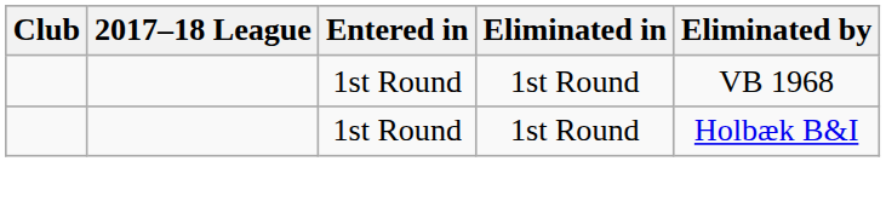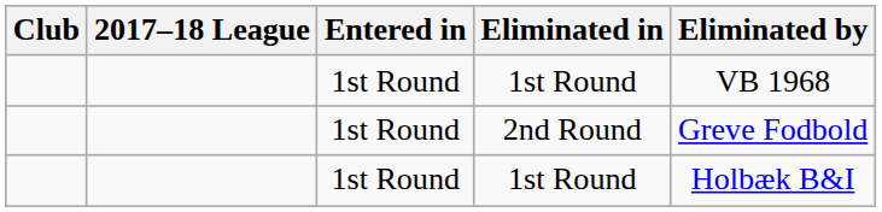 <table class="wikitable sortable">
 <tr>
 <th>Club</th>
 <th>2017–18 League</th>
 <th>Entered in</th>
 <th>Eliminated in</th>
 <th>Eliminated by</th>
 </tr>
 <tr>
 <td></td>
 <td></td>
 <td align="center">1st Round</td>
 <td align="center">1st Round</td>
 <td align="center">VB 1968</td>
 </tr>
 <tr>
 <td></td>
 <td></td>
 <td align="center">1st Round</td>
+<td align="center">2nd Round</td>
+<td align="center"><a href='#'>Greve Fodbold</a></td>
+</tr>
+<tr>
+<td></td>
+<td></td>
+<td align="center">1st Round</td>
 <td align="center">1st Round</td>
 <td align="center"><a href='#'>Holbæk B&I</a></td>
 </tr>
 </table>
